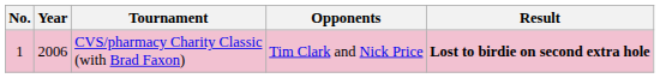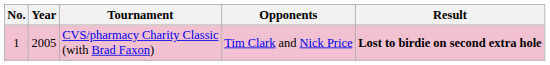 <table class="wikitable" style="font-size:95%;">
 <tr>
 <th>No.</th>
 <th>Year</th>
 <th>Tournament</th>
 <th>Opponents</th>
 <th>Result</th>
 </tr>
 <tr style="background:#F2C1D1;">
 <td align=center>1</td>
-<td>2006</td>
+<td>2005</td>
 <td><a href='#'>CVS/pharmacy Charity Classic</a><br>(with  <a href='#'>Brad Faxon</a>)</td>
 <td> <a href='#'>Tim Clark</a> and  <a href='#'>Nick Price</a></td>
 <td><strong>Lost to birdie on second extra hole</strong></td>
 </tr>
 </table>
